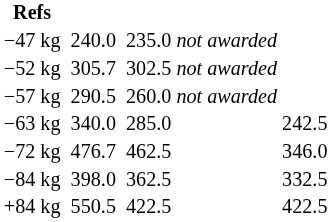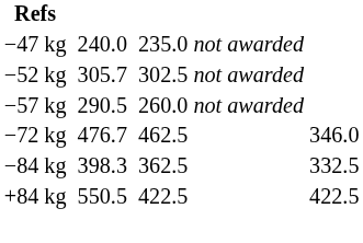 <table>
 <tr>
 <th>Refs</th>
 </tr>
 <tr>
 <td>−47 kg</td>
 <td></td>
 <td>240.0</td>
 <td></td>
 <td>235.0</td>
 <td><em>not awarded</em></td>
 <td></td>
 <td align=center></td>
 </tr>
 <tr>
 <td>−52 kg</td>
 <td></td>
 <td>305.7</td>
 <td></td>
 <td>302.5</td>
 <td><em>not awarded</em></td>
 <td></td>
 <td align=center></td>
 </tr>
 <tr>
 <td>−57 kg</td>
 <td></td>
 <td>290.5</td>
 <td></td>
 <td>260.0</td>
 <td><em>not awarded</em></td>
 <td></td>
 <td align=center></td>
 </tr>
 <tr>
-<td>−63 kg</td>
-<td></td>
-<td>340.0</td>
-<td></td>
-<td>285.0</td>
-<td></td>
-<td>242.5</td>
-<td align=center></td>
-</tr>
-<tr>
 <td>−72 kg</td>
 <td></td>
 <td>476.7</td>
 <td></td>
 <td>462.5</td>
 <td></td>
 <td>346.0</td>
 <td align=center></td>
 </tr>
 <tr>
 <td>−84 kg</td>
 <td></td>
-<td>398.0</td>
+<td>398.3</td>
 <td></td>
 <td>362.5</td>
 <td></td>
 <td>332.5</td>
 <td align=center></td>
 </tr>
 <tr>
 <td>+84 kg</td>
 <td></td>
 <td>550.5</td>
 <td></td>
 <td>422.5</td>
 <td></td>
 <td>422.5</td>
 <td align=center></td>
 </tr>
 </table>
